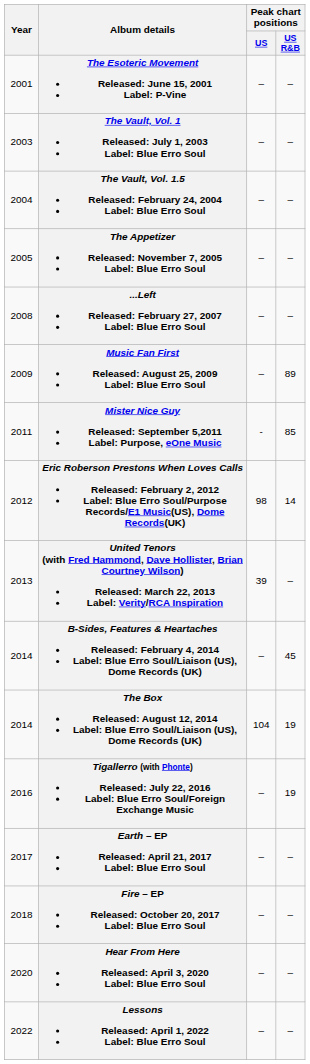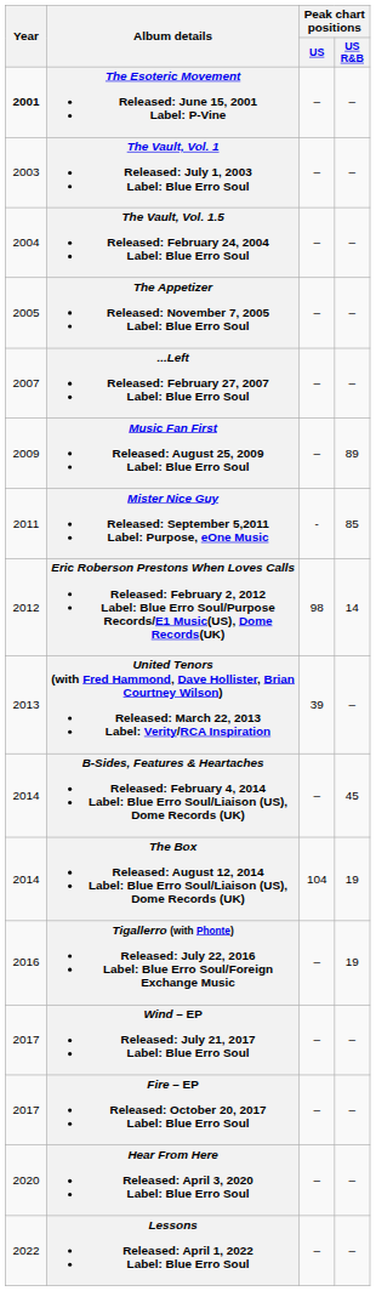 <table class="wikitable plainrowheaders" style="text-align:center;" border="1">
 <tr>
 <th scope="col" rowspan="2" style="width:3em;">Year</th>
 <th scope="col" rowspan="2" style="width:20.5em;">Album details</th>
 <th scope="col" colspan="2">Peak chart positions</th>
 </tr>
 <tr>
 <th scope="col" style="width:2.8em;font-size:90%;"><a href='#'>US</a><br></th>
 <th scope="col" style="width:2.8em;font-size:90%;"><a href='#'>US<br>R&B</a><br></th>
 </tr>
 <tr>
-<td>2001</td>
+<td><strong>2001</strong></td>
 <th scope="row"><em><a href='#'>The Esoteric Movement</a></em><br><ul><li>Released: June 15, 2001</li><li>Label: P-Vine</li></ul></th>
 <td align="center">–</td>
 <td align="center">–</td>
 </tr>
 <tr>
 <td>2003</td>
 <th scope="row"><em><a href='#'>The Vault, Vol. 1</a></em><br><ul><li>Released: July 1, 2003</li><li>Label: Blue Erro Soul</li></ul></th>
 <td align="center">–</td>
 <td align="center">–</td>
 </tr>
 <tr>
 <td>2004</td>
 <th scope="row"><em>The Vault, Vol. 1.5</em><br><ul><li>Released: February 24, 2004</li><li>Label: Blue Erro Soul</li></ul></th>
 <td align="center">–</td>
 <td align="center">–</td>
 </tr>
 <tr>
 <td>2005</td>
 <th scope="row"><em>The Appetizer</em><br><ul><li>Released: November 7, 2005</li><li>Label: Blue Erro Soul</li></ul></th>
 <td align="center">–</td>
 <td align="center">–</td>
 </tr>
 <tr>
-<td>2008</td>
+<td>2007</td>
 <th scope="row"><em>...Left</em><br><ul><li>Released: February 27, 2007</li><li>Label: Blue Erro Soul</li></ul></th>
 <td align="center">–</td>
 <td align="center">–</td>
 </tr>
 <tr>
 <td>2009</td>
 <th scope="row"><em><a href='#'>Music Fan First</a></em><br><ul><li>Released: August 25, 2009</li><li>Label: Blue Erro Soul</li></ul></th>
 <td align="center">–</td>
 <td align="center">89</td>
 </tr>
 <tr>
 <td>2011</td>
 <th scope="row"><em><a href='#'>Mister Nice Guy</a></em><br><ul><li>Released: September 5,2011</li><li>Label: Purpose, <a href='#'>eOne Music</a></li></ul></th>
 <td align="center">-</td>
 <td align="center">85</td>
 </tr>
 <tr>
 <td>2012</td>
 <th scope="row"><em>Eric Roberson Prestons When Loves Calls</em><br><ul><li>Released: February 2, 2012</li><li>Label: Blue Erro Soul/Purpose Records/<a href='#'>E1 Music</a>(US), <a href='#'>Dome Records</a>(UK)</li></ul></th>
 <td align="center">98</td>
 <td align="center">14</td>
 </tr>
 <tr>
 <td>2013</td>
 <th scope="row"><em>United Tenors</em> <br><span>(with <a href='#'>Fred Hammond</a>, <a href='#'>Dave Hollister</a>, <a href='#'>Brian Courtney Wilson</a>)</span><br><ul><li>Released: March 22, 2013</li><li>Label: <a href='#'>Verity</a>/<a href='#'>RCA Inspiration</a></li></ul></th>
 <td align="center">39</td>
 <td align="center">–</td>
 </tr>
 <tr>
 <td>2014</td>
 <th scope="row"><em>B-Sides, Features & Heartaches</em><br><ul><li>Released: February 4, 2014</li><li>Label: Blue Erro Soul/Liaison (US), Dome Records (UK)</li></ul></th>
 <td align="center">–</td>
 <td align="center">45</td>
 </tr>
 <tr>
 <td>2014</td>
 <th scope="row"><em>The Box</em><br><ul><li>Released: August 12, 2014</li><li>Label: Blue Erro Soul/Liaison (US), Dome Records (UK)</li></ul></th>
 <td align="center">104</td>
 <td align="center">19</td>
 </tr>
 <tr>
 <td>2016</td>
 <th scope="row"><em>Tigallerro</em> <small>(with <a href='#'>Phonte</a>)</small><br><ul><li>Released: July 22, 2016</li><li>Label: Blue Erro Soul/Foreign Exchange Music</li></ul></th>
 <td align="center">–</td>
 <td align="center">19</td>
 </tr>
 <tr>
 <td>2017</td>
-<th scope="row"><em>Earth</em> – EP<br><ul><li>Released: April 21, 2017</li><li>Label: Blue Erro Soul</li></ul></th>
+<th scope="row"><em>Wind</em> – EP<br><ul><li>Released: July 21, 2017</li><li>Label: Blue Erro Soul</li></ul></th>
 <td align="center">–</td>
 <td align="center">–</td>
 </tr>
 <tr>
-<td>2018</td>
+<td>2017</td>
 <th scope="row"><em>Fire</em> – EP<br><ul><li>Released: October 20, 2017</li><li>Label: Blue Erro Soul</li></ul></th>
 <td align="center">–</td>
 <td align="center">–</td>
 </tr>
 <tr>
 <td>2020</td>
 <th scope="row"><em>Hear From Here</em><br><ul><li>Released: April 3, 2020</li><li>Label: Blue Erro Soul</li></ul></th>
 <td align="center">–</td>
 <td align="center">–</td>
 </tr>
 <tr>
 <td>2022</td>
 <th scope="row"><em>Lessons</em><br><ul><li>Released: April 1, 2022</li><li>Label: Blue Erro Soul</li></ul></th>
 <td align="center">–</td>
 <td align="center">–</td>
 </tr>
 </table>
